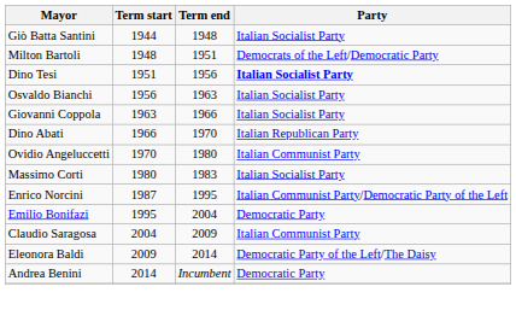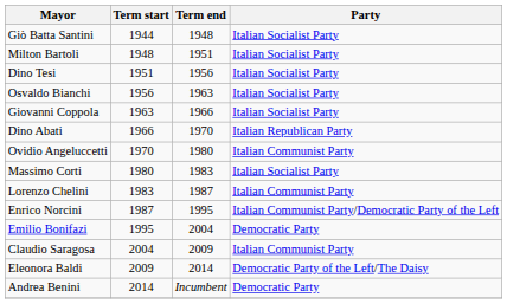 <table class="wikitable">
 <tr>
 <th>Mayor</th>
 <th>Term start</th>
 <th>Term end</th>
 <th>Party</th>
 </tr>
 <tr>
 <td>Giò Batta Santini</td>
 <td align=center>1944</td>
 <td align=center>1948</td>
 <td><a href='#'>Italian Socialist Party</a></td>
 </tr>
 <tr>
 <td>Milton Bartoli</td>
 <td align=center>1948</td>
 <td align=center>1951</td>
-<td><a href='#'>Democrats of the Left</a>/<a href='#'>Democratic Party</a></td>
+<td><a href='#'>Italian Socialist Party</a></td>
 </tr>
 <tr>
 <td>Dino Tesi</td>
 <td align=center>1951</td>
 <td align=center>1956</td>
-<td><strong><a href='#'>Italian Socialist Party</a></strong></td>
+<td><a href='#'>Italian Socialist Party</a></td>
 </tr>
 <tr>
 <td>Osvaldo Bianchi</td>
 <td align=center>1956</td>
 <td align=center>1963</td>
 <td><a href='#'>Italian Socialist Party</a></td>
 </tr>
 <tr>
 <td>Giovanni Coppola</td>
 <td align=center>1963</td>
 <td align=center>1966</td>
 <td><a href='#'>Italian Socialist Party</a></td>
 </tr>
 <tr>
 <td>Dino Abati</td>
 <td align=center>1966</td>
 <td align=center>1970</td>
 <td><a href='#'>Italian Republican Party</a></td>
 </tr>
 <tr>
 <td>Ovidio Angeluccetti</td>
 <td align=center>1970</td>
 <td align=center>1980</td>
 <td><a href='#'>Italian Communist Party</a></td>
 </tr>
 <tr>
 <td>Massimo Corti</td>
 <td align=center>1980</td>
 <td align=center>1983</td>
 <td><a href='#'>Italian Socialist Party</a></td>
+</tr>
+<tr>
+<td>Lorenzo Chelini</td>
+<td align=center>1983</td>
+<td align=center>1987</td>
+<td><a href='#'>Italian Communist Party</a></td>
 </tr>
 <tr>
 <td>Enrico Norcini</td>
 <td align=center>1987</td>
 <td align=center>1995</td>
 <td><a href='#'>Italian Communist Party</a>/<a href='#'>Democratic Party of the Left</a></td>
 </tr>
 <tr>
 <td><a href='#'>Emilio Bonifazi</a></td>
 <td align=center>1995</td>
 <td align=center>2004</td>
 <td><a href='#'>Democratic Party</a></td>
 </tr>
 <tr>
 <td>Claudio Saragosa</td>
 <td align=center>2004</td>
 <td align=center>2009</td>
 <td><a href='#'>Italian Communist Party</a></td>
 </tr>
 <tr>
 <td>Eleonora Baldi</td>
 <td align=center>2009</td>
 <td align=center>2014</td>
 <td><a href='#'>Democratic Party of the Left</a>/<a href='#'>The Daisy</a></td>
 </tr>
 <tr>
 <td>Andrea Benini</td>
 <td align=center>2014</td>
 <td align=center><em>Incumbent</em></td>
 <td><a href='#'>Democratic Party</a></td>
 </tr>
 <tr>
 </tr>
 </table>
